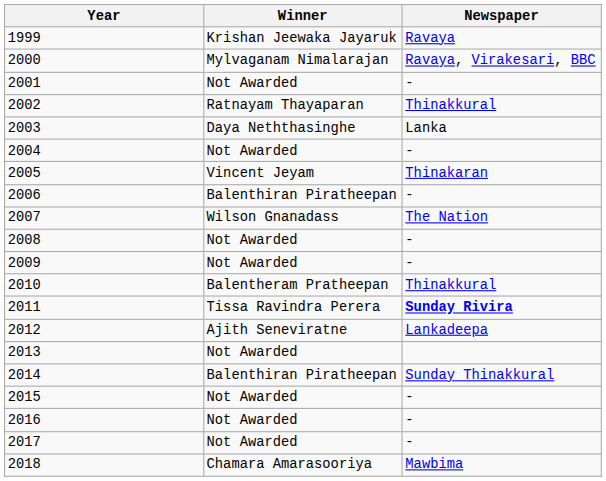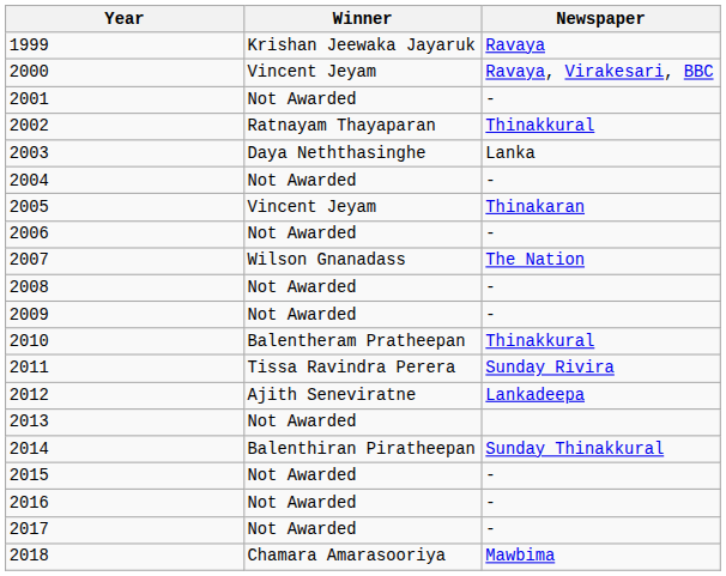 <table class="wikitable sortable mw-collapsible mw-collapsed">
 <tr>
 <th width="33%">Year</th>
 <th width="33%">Winner</th>
 <th width="33%">Newspaper</th>
 </tr>
 <tr>
 <td>1999</td>
 <td>Krishan Jeewaka Jayaruk</td>
 <td><a href='#'>Ravaya</a></td>
 </tr>
 <tr>
 <td>2000</td>
-<td>Mylvaganam Nimalarajan</td>
+<td>Vincent Jeyam</td>
 <td><a href='#'>Ravaya</a>, <a href='#'>Virakesari</a>, <a href='#'>BBC</a></td>
 </tr>
 <tr>
 <td>2001</td>
 <td>Not Awarded</td>
 <td>-</td>
 </tr>
 <tr>
 <td>2002</td>
 <td>Ratnayam Thayaparan</td>
 <td><a href='#'>Thinakkural</a></td>
 </tr>
 <tr>
 <td>2003</td>
 <td>Daya Neththasinghe</td>
 <td>Lanka</td>
 </tr>
 <tr>
 <td>2004</td>
 <td>Not Awarded</td>
 <td>-</td>
 </tr>
 <tr>
 <td>2005</td>
 <td>Vincent Jeyam</td>
 <td><a href='#'>Thinakaran</a></td>
 </tr>
 <tr>
 <td>2006</td>
-<td>Balenthiran Piratheepan</td>
+<td>Not Awarded</td>
 <td>-</td>
 </tr>
 <tr>
 <td>2007</td>
 <td>Wilson Gnanadass</td>
 <td><a href='#'>The Nation</a></td>
 </tr>
 <tr>
 <td>2008</td>
 <td>Not Awarded</td>
 <td>-</td>
 </tr>
 <tr>
 <td>2009</td>
 <td>Not Awarded</td>
 <td>-</td>
 </tr>
 <tr>
 <td>2010</td>
 <td>Balentheram Pratheepan</td>
 <td><a href='#'>Thinakkural</a></td>
 </tr>
 <tr>
 <td>2011</td>
 <td>Tissa Ravindra Perera</td>
-<td><strong><a href='#'>Sunday Rivira</a></strong></td>
+<td><a href='#'>Sunday Rivira</a></td>
 </tr>
 <tr>
 <td>2012</td>
 <td>Ajith Seneviratne</td>
 <td><a href='#'>Lankadeepa</a></td>
 </tr>
 <tr>
 <td>2013</td>
 <td>Not Awarded</td>
 <td></td>
 </tr>
 <tr>
 <td>2014</td>
 <td>Balenthiran Piratheepan</td>
 <td><a href='#'>Sunday Thinakkural</a></td>
 </tr>
 <tr>
 <td>2015</td>
 <td>Not Awarded</td>
 <td>-</td>
 </tr>
 <tr>
 <td>2016</td>
 <td>Not Awarded</td>
 <td>-</td>
 </tr>
 <tr>
 <td>2017</td>
 <td>Not Awarded</td>
 <td>-</td>
 </tr>
 <tr>
 <td>2018</td>
 <td>Chamara Amarasooriya</td>
 <td><a href='#'>Mawbima</a></td>
 </tr>
 </table>
